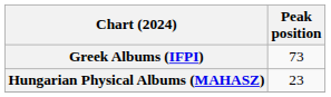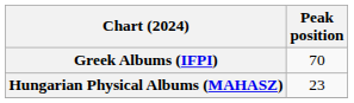 <table class="wikitable sortable plainrowheaders" style="text-align:center">
 <tr>
 <th scope="col">Chart (2024)</th>
 <th scope="col">Peak<br>position</th>
 </tr>
 <tr>
 <th scope="row">Greek Albums (<a href='#'>IFPI</a>)</th>
-<td>73</td>
+<td>70</td>
 </tr>
 <tr>
 <th scope="row">Hungarian Physical Albums (<a href='#'>MAHASZ</a>)</th>
 <td>23</td>
 </tr>
 <tr>
 </tr>
 </table>
